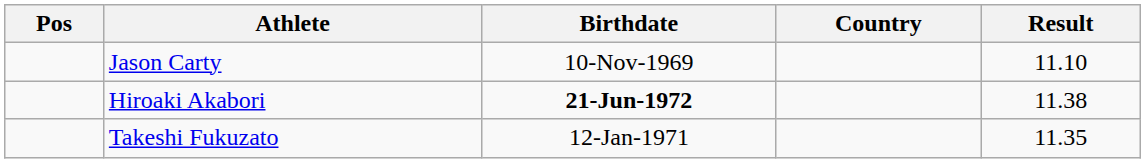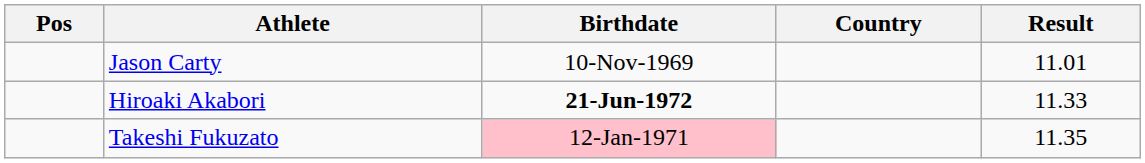 <table class="wikitable"  style="text-align:center; width:60%;">
 <tr>
 <th>Pos</th>
 <th>Athlete</th>
 <th>Birthdate</th>
 <th>Country</th>
 <th>Result</th>
 </tr>
 <tr>
 <td align=center></td>
 <td align=left><a href='#'>Jason Carty</a></td>
 <td>10-Nov-1969</td>
 <td align=left></td>
-<td>11.10</td>
+<td>11.01</td>
 </tr>
 <tr>
 <td align=center></td>
 <td align=left><a href='#'>Hiroaki Akabori</a></td>
 <td><strong>21-Jun-1972</strong></td>
 <td align=left></td>
-<td>11.38</td>
+<td>11.33</td>
 </tr>
 <tr>
 <td align=center></td>
 <td align=left><a href='#'>Takeshi Fukuzato</a></td>
-<td>12-Jan-1971</td>
+<td style="background: pink;">12-Jan-1971</td>
 <td align=left></td>
 <td>11.35</td>
 </tr>
 </table>
